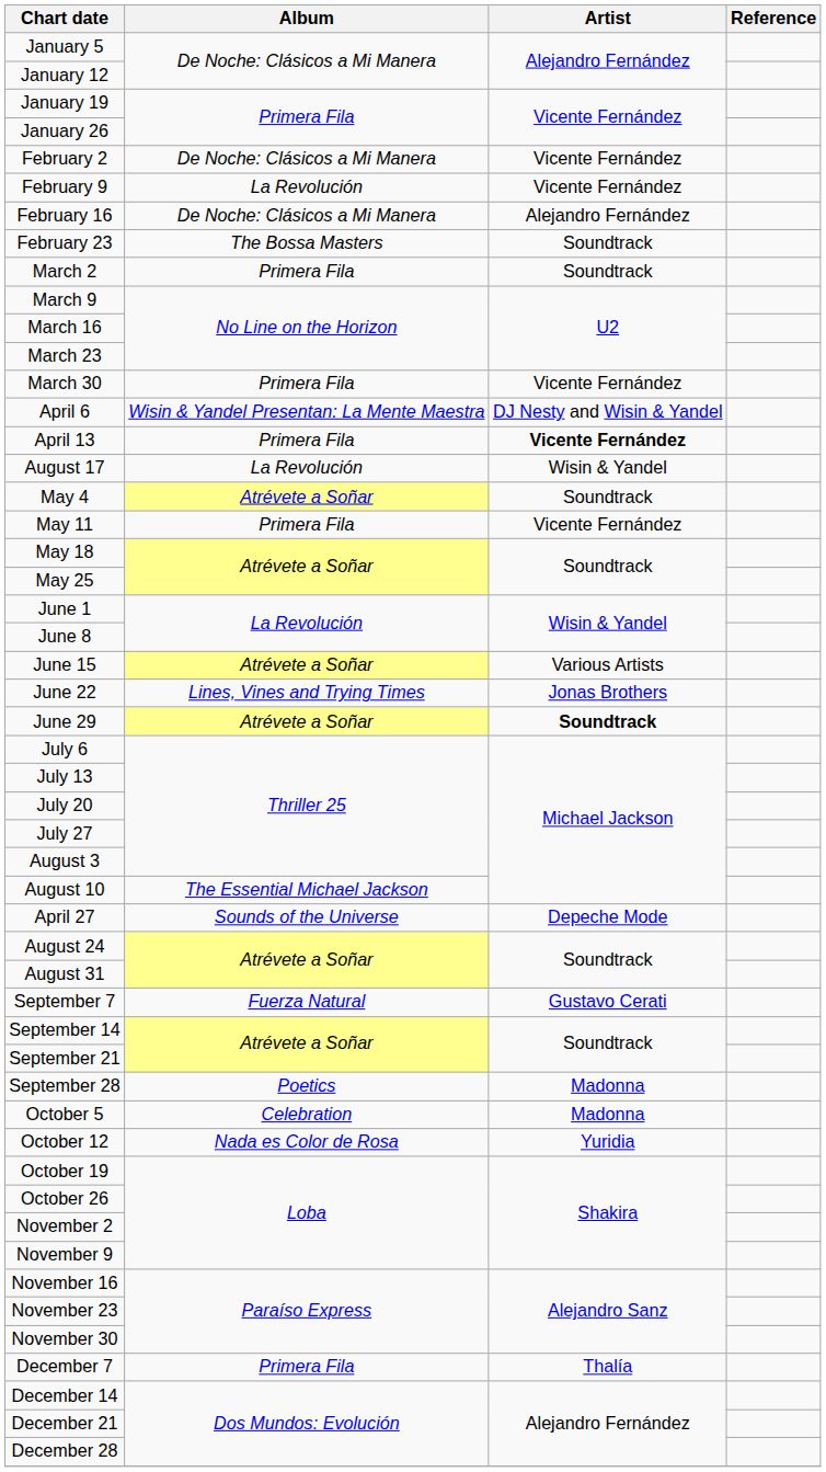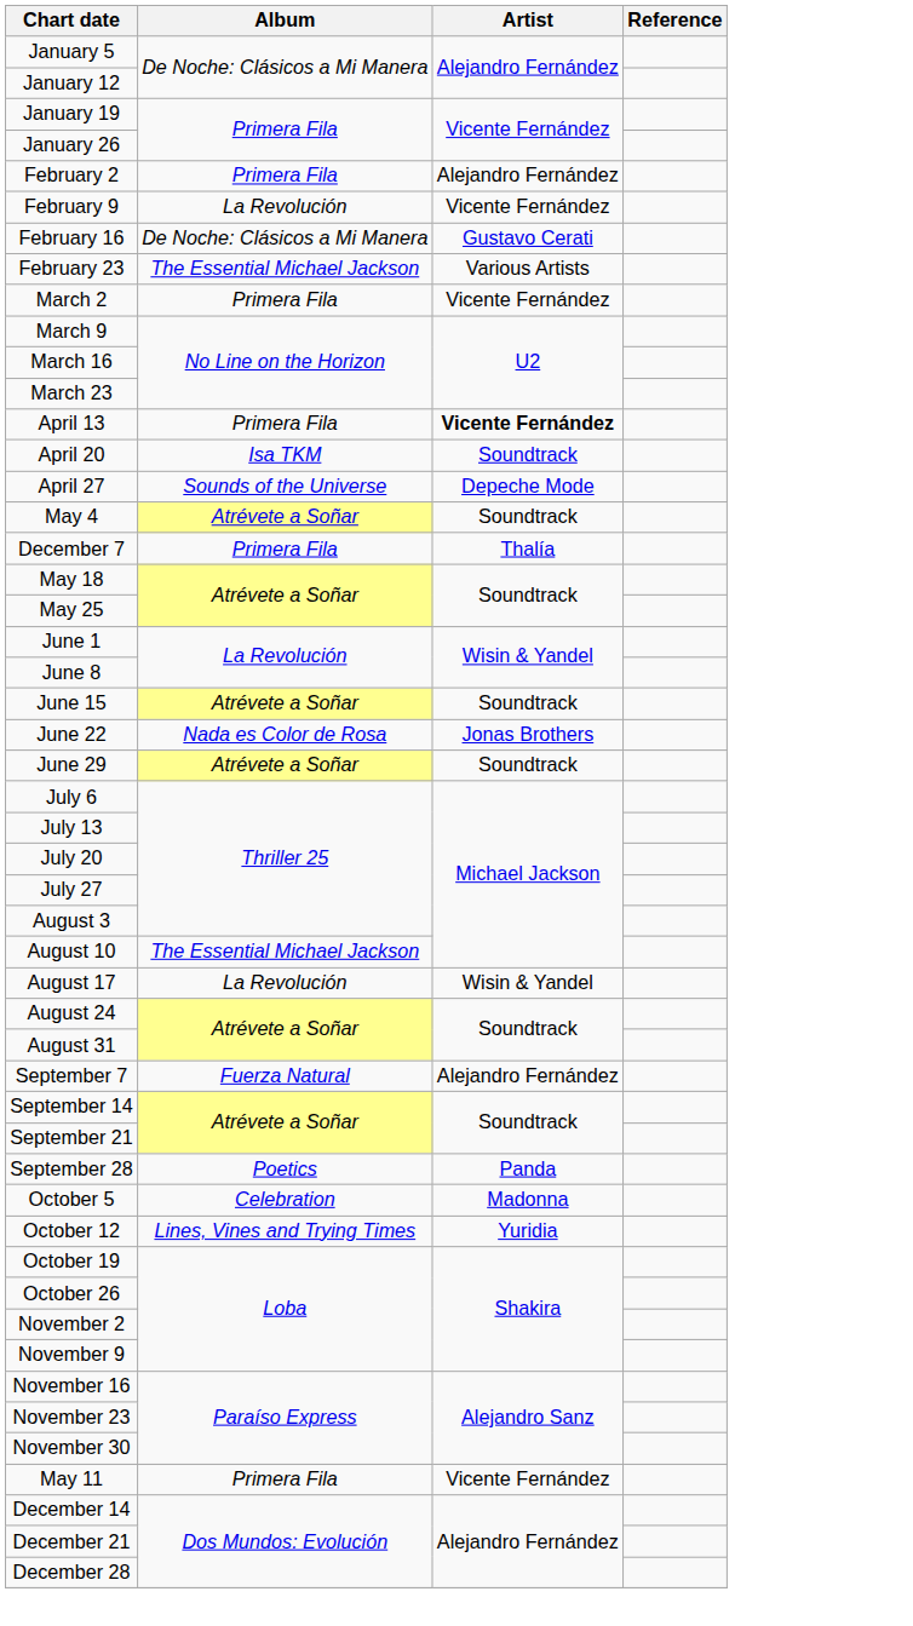 <table class="wikitable" style="text-align: center">
 <tr>
 <th>Chart date</th>
 <th>Album</th>
 <th>Artist</th>
 <th class="unsortable">Reference</th>
 </tr>
 <tr>
 <td>January 5</td>
 <td rowspan="2"><em>De Noche: Clásicos a Mi Manera</em></td>
 <td rowspan="2"><a href='#'>Alejandro Fernández</a></td>
 <td></td>
 </tr>
 <tr>
 <td>January 12</td>
 <td></td>
 </tr>
 <tr>
 <td>January 19</td>
 <td rowspan="2"><em><a href='#'>Primera Fila</a></em></td>
 <td rowspan="2"><a href='#'>Vicente Fernández</a></td>
 <td></td>
 </tr>
 <tr>
 <td>January 26</td>
 <td></td>
 </tr>
 <tr>
 <td>February 2</td>
-<td><em>De Noche: Clásicos a Mi Manera</em></td>
-<td>Vicente Fernández</td>
+<td><em><a href='#'>Primera Fila</a></em></td>
+<td>Alejandro Fernández</td>
 <td></td>
 </tr>
 <tr>
 <td>February 9</td>
 <td><em>La Revolución</em></td>
 <td>Vicente Fernández</td>
 <td></td>
 </tr>
 <tr>
 <td>February 16</td>
 <td><em>De Noche: Clásicos a Mi Manera</em></td>
-<td>Alejandro Fernández</td>
+<td><a href='#'>Gustavo Cerati</a></td>
 <td></td>
 </tr>
 <tr>
 <td>February 23</td>
-<td><em>The Bossa Masters</em></td>
-<td>Soundtrack</td>
+<td><em><a href='#'>The Essential Michael Jackson</a></em></td>
+<td>Various Artists</td>
 <td></td>
 </tr>
 <tr>
 <td>March 2</td>
 <td><em>Primera Fila</em></td>
-<td>Soundtrack</td>
+<td>Vicente Fernández</td>
 <td></td>
 </tr>
 <tr>
 <td>March 9</td>
 <td rowspan="3"><em><a href='#'>No Line on the Horizon</a></em></td>
 <td rowspan="3"><a href='#'>U2</a></td>
 <td></td>
 </tr>
 <tr>
 <td>March 16</td>
 <td></td>
 </tr>
 <tr>
 <td>March 23</td>
 <td></td>
 </tr>
 <tr>
-<td>March 30</td>
-<td><em>Primera Fila</em></td>
-<td>Vicente Fernández</td>
-<td></td>
-</tr>
-<tr>
-<td>April 6</td>
-<td><em><a href='#'>Wisin & Yandel Presentan: La Mente Maestra</a></em></td>
-<td><a href='#'>DJ Nesty</a> and <a href='#'>Wisin & Yandel</a></td>
-<td></td>
-</tr>
-<tr>
 <td>April 13</td>
 <td><em>Primera Fila</em></td>
 <td><strong>Vicente Fernández</strong></td>
 <td></td>
 </tr>
 <tr>
-<td>August 17</td>
-<td><em>La Revolución</em></td>
-<td>Wisin & Yandel</td>
+<td>April 20</td>
+<td><em><a href='#'>Isa TKM</a></em></td>
+<td><a href='#'>Soundtrack</a></td>
+<td></td>
+</tr>
+<tr>
+<td>April 27</td>
+<td><em><a href='#'>Sounds of the Universe</a></em></td>
+<td><a href='#'>Depeche Mode</a></td>
 <td></td>
 </tr>
 <tr>
 <td>May 4</td>
 <td bgcolor=#FFFF90><em><a href='#'>Atrévete a Soñar</a></em></td>
 <td>Soundtrack</td>
 <td></td>
 </tr>
 <tr>
-<td>May 11</td>
-<td><em>Primera Fila</em></td>
-<td>Vicente Fernández</td>
+<td>December 7</td>
+<td><em><a href='#'>Primera Fila</a></em></td>
+<td><a href='#'>Thalía</a></td>
 <td></td>
 </tr>
 <tr>
 <td>May 18</td>
 <td bgcolor=#FFFF90 rowspan="2"><em>Atrévete a Soñar</em></td>
 <td rowspan="2">Soundtrack</td>
 <td></td>
 </tr>
 <tr>
 <td>May 25</td>
 <td></td>
 </tr>
 <tr>
 <td>June 1</td>
 <td rowspan="2"><em><a href='#'>La Revolución</a></em></td>
 <td rowspan="2"><a href='#'>Wisin & Yandel</a></td>
 <td></td>
 </tr>
 <tr>
 <td>June 8</td>
 <td></td>
 </tr>
 <tr>
 <td>June 15</td>
 <td bgcolor=#FFFF90><em>Atrévete a Soñar</em></td>
-<td>Various Artists</td>
+<td>Soundtrack</td>
 <td></td>
 </tr>
 <tr>
 <td>June 22</td>
-<td><em><a href='#'>Lines, Vines and Trying Times</a></em></td>
+<td><em><a href='#'>Nada es Color de Rosa</a></em></td>
 <td><a href='#'>Jonas Brothers</a></td>
 <td></td>
 </tr>
 <tr>
 <td>June 29</td>
 <td bgcolor=#FFFF90><em>Atrévete a Soñar</em></td>
-<td><strong>Soundtrack</strong></td>
+<td>Soundtrack</td>
 <td></td>
 </tr>
 <tr>
 <td>July 6</td>
 <td rowspan="5"><em><a href='#'>Thriller 25</a></em></td>
 <td rowspan="6"><a href='#'>Michael Jackson</a></td>
 <td></td>
 </tr>
 <tr>
 <td>July 13</td>
 <td></td>
 </tr>
 <tr>
 <td>July 20</td>
 <td></td>
 </tr>
 <tr>
 <td>July 27</td>
 <td></td>
 </tr>
 <tr>
 <td>August 3</td>
 <td></td>
 </tr>
 <tr>
 <td>August 10</td>
 <td><em><a href='#'>The Essential Michael Jackson</a></em></td>
 <td></td>
 </tr>
 <tr>
-<td>April 27</td>
-<td><em><a href='#'>Sounds of the Universe</a></em></td>
-<td><a href='#'>Depeche Mode</a></td>
+<td>August 17</td>
+<td><em>La Revolución</em></td>
+<td>Wisin & Yandel</td>
 <td></td>
 </tr>
 <tr>
 <td>August 24</td>
 <td bgcolor=#FFFF90 rowspan="2"><em>Atrévete a Soñar</em></td>
 <td rowspan="2">Soundtrack</td>
 <td></td>
 </tr>
 <tr>
 <td>August 31</td>
 <td></td>
 </tr>
 <tr>
 <td>September 7</td>
 <td><em><a href='#'>Fuerza Natural</a></em></td>
-<td><a href='#'>Gustavo Cerati</a></td>
+<td>Alejandro Fernández</td>
 <td></td>
 </tr>
 <tr>
 <td>September 14</td>
 <td bgcolor=#FFFF90 rowspan="2"><em>Atrévete a Soñar</em></td>
 <td rowspan="2">Soundtrack</td>
 <td></td>
 </tr>
 <tr>
 <td>September 21</td>
 <td></td>
 </tr>
 <tr>
 <td>September 28</td>
 <td><em><a href='#'>Poetics</a></em></td>
-<td><a href='#'>Madonna</a></td>
+<td><a href='#'>Panda</a></td>
 <td></td>
 </tr>
 <tr>
 <td>October 5</td>
 <td><em><a href='#'>Celebration</a></em></td>
 <td><a href='#'>Madonna</a></td>
 <td></td>
 </tr>
 <tr>
 <td>October 12</td>
-<td><em><a href='#'>Nada es Color de Rosa</a></em></td>
+<td><em><a href='#'>Lines, Vines and Trying Times</a></em></td>
 <td><a href='#'>Yuridia</a></td>
 <td></td>
 </tr>
 <tr>
 <td>October 19</td>
 <td rowspan="4"><em><a href='#'>Loba</a></em></td>
 <td rowspan="4"><a href='#'>Shakira</a></td>
 <td></td>
 </tr>
 <tr>
 <td>October 26</td>
 <td></td>
 </tr>
 <tr>
 <td>November 2</td>
 <td></td>
 </tr>
 <tr>
 <td>November 9</td>
 <td></td>
 </tr>
 <tr>
 <td>November 16</td>
 <td rowspan="3"><em><a href='#'>Paraíso Express</a></em></td>
 <td rowspan="3"><a href='#'>Alejandro Sanz</a></td>
 <td></td>
 </tr>
 <tr>
 <td>November 23</td>
 <td></td>
 </tr>
 <tr>
 <td>November 30</td>
 <td></td>
 </tr>
 <tr>
-<td>December 7</td>
-<td><em><a href='#'>Primera Fila</a></em></td>
-<td><a href='#'>Thalía</a></td>
+<td>May 11</td>
+<td><em>Primera Fila</em></td>
+<td>Vicente Fernández</td>
 <td></td>
 </tr>
 <tr>
 <td>December 14</td>
 <td rowspan="3"><em><a href='#'>Dos Mundos: Evolución</a></em></td>
 <td rowspan="3">Alejandro Fernández</td>
 <td></td>
 </tr>
 <tr>
 <td>December 21</td>
 <td></td>
 </tr>
 <tr>
 <td>December 28</td>
 <td></td>
 </tr>
 <tr>
 </tr>
 </table>
